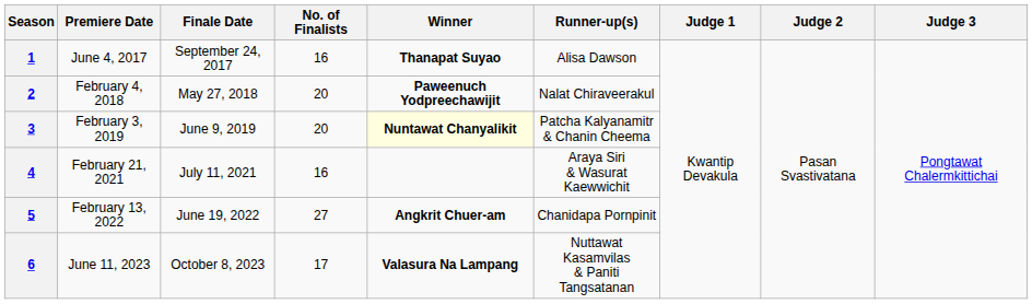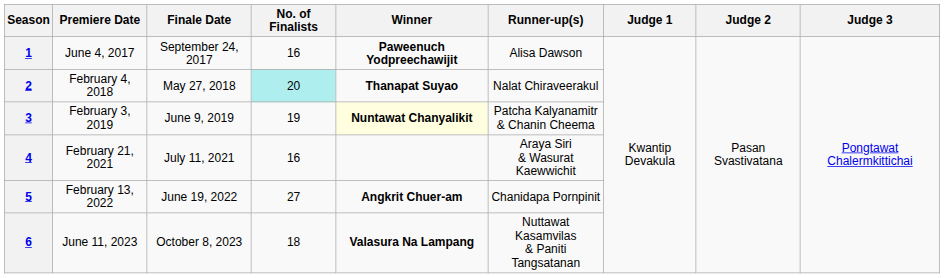 <table class="wikitable"  style="text-align:center; font-size:100%;">
 <tr>
 <th>Season</th>
 <th>Premiere Date</th>
 <th>Finale Date</th>
 <th>No. of Finalists</th>
 <th>Winner</th>
 <th>Runner-up(s)</th>
 <th>Judge 1</th>
 <th>Judge 2</th>
 <th>Judge 3</th>
 </tr>
 <tr>
 <th><a href='#'>1</a></th>
 <td>June 4, 2017</td>
 <td>September 24, 2017</td>
 <td>16</td>
-<td><strong>Thanapat Suyao</strong></td>
+<td><strong>Paweenuch Yodpreechawijit</strong></td>
 <td>Alisa Dawson</td>
 <td rowspan="6">Kwantip Devakula</td>
 <td rowspan="6">Pasan Svastivatana</td>
 <td rowspan="6"><a href='#'>Pongtawat Chalermkittichai</a></td>
 </tr>
 <tr>
 <th><a href='#'>2</a></th>
 <td>February 4, 2018</td>
 <td>May 27, 2018</td>
-<td>20</td>
-<td><strong>Paweenuch Yodpreechawijit</strong></td>
+<td style="background: paleturquoise;">20</td>
+<td><strong>Thanapat Suyao</strong></td>
 <td>Nalat Chiraveerakul</td>
 </tr>
 <tr>
 <th><a href='#'>3</a></th>
 <td>February 3, 2019</td>
 <td>June 9, 2019</td>
-<td>20</td>
+<td>19</td>
 <td style="background: lightyellow;"><strong>Nuntawat Chanyalikit</strong></td>
 <td>Patcha Kalyanamitr <br> & Chanin Cheema</td>
 </tr>
 <tr>
 <th><a href='#'>4</a></th>
 <td>February 21, 2021</td>
 <td>July 11, 2021</td>
 <td>16</td>
 <td></td>
 <td>Araya Siri <br> & Wasurat Kaewwichit</td>
 </tr>
 <tr>
 <th><a href='#'>5</a></th>
 <td>February 13, 2022</td>
 <td>June 19, 2022</td>
 <td>27</td>
 <td><strong>Angkrit Chuer-am</strong></td>
 <td>Chanidapa Pornpinit</td>
 </tr>
 <tr>
 <th><a href='#'>6</a></th>
 <td>June 11, 2023</td>
 <td>October 8, 2023</td>
-<td>17</td>
+<td>18</td>
 <td><strong>Valasura Na Lampang</strong></td>
 <td>Nuttawat Kasamvilas <br> & Paniti Tangsatanan</td>
 </tr>
 </table>
